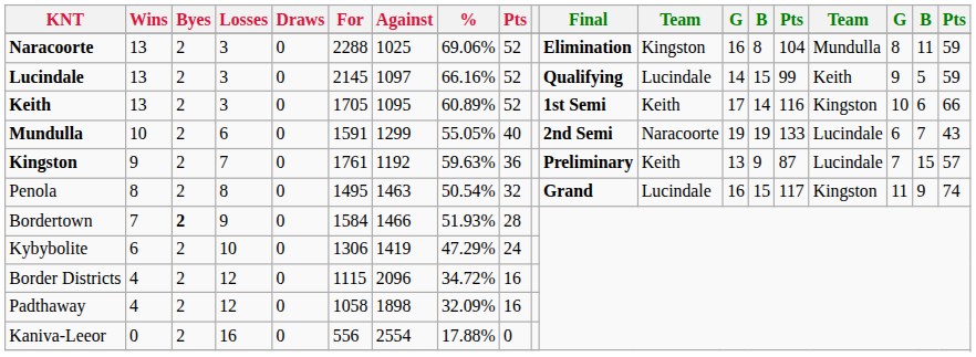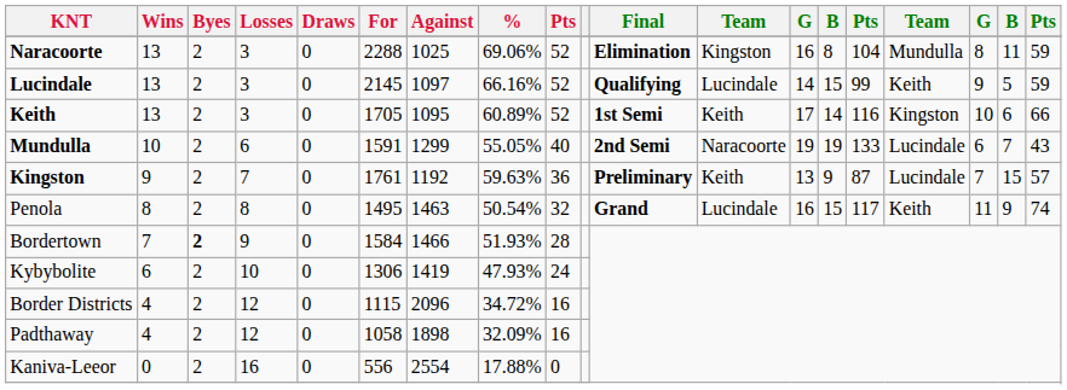 <table style="font-size: 85%; text-align: left;" class="wikitable">
 <tr>
 <th style="color:crimson">KNT</th>
 <th style="color:crimson">Wins</th>
 <th style="color:crimson">Byes</th>
 <th style="color:crimson">Losses</th>
 <th style="color:crimson">Draws</th>
 <th style="color:crimson">For</th>
 <th style="color:crimson">Against</th>
 <th style="color:crimson">%</th>
 <th style="color:crimson">Pts</th>
 <th></th>
 <th style="color:green">Final</th>
 <th style="color:green">Team</th>
 <th style="color:green">G</th>
 <th style="color:green">B</th>
 <th style="color:green">Pts</th>
 <th style="color:green">Team</th>
 <th style="color:green">G</th>
 <th style="color:green">B</th>
 <th style="color:green">Pts</th>
 </tr>
 <tr>
 </tr>
 <tr>
 </tr>
 <tr>
 <td><strong>	Naracoorte	</strong></td>
 <td>13</td>
 <td>2</td>
 <td>3</td>
 <td>0</td>
 <td>2288</td>
 <td>1025</td>
 <td>69.06%</td>
 <td>52</td>
 <td></td>
 <td><strong>Elimination</strong></td>
 <td>Kingston</td>
 <td>16</td>
 <td>8</td>
 <td>104</td>
 <td>Mundulla</td>
 <td>8</td>
 <td>11</td>
 <td>59</td>
 </tr>
 <tr>
 <td><strong>	Lucindale	</strong></td>
 <td>13</td>
 <td>2</td>
 <td>3</td>
 <td>0</td>
 <td>2145</td>
 <td>1097</td>
 <td>66.16%</td>
 <td>52</td>
 <td></td>
 <td><strong>Qualifying</strong></td>
 <td>Lucindale</td>
 <td>14</td>
 <td>15</td>
 <td>99</td>
 <td>Keith</td>
 <td>9</td>
 <td>5</td>
 <td>59</td>
 </tr>
 <tr>
 <td><strong>	Keith	</strong></td>
 <td>13</td>
 <td>2</td>
 <td>3</td>
 <td>0</td>
 <td>1705</td>
 <td>1095</td>
 <td>60.89%</td>
 <td>52</td>
 <td></td>
 <td><strong>1st Semi</strong></td>
 <td>Keith</td>
 <td>17</td>
 <td>14</td>
 <td>116</td>
 <td>Kingston</td>
 <td>10</td>
 <td>6</td>
 <td>66</td>
 </tr>
 <tr>
 <td><strong>	Mundulla	</strong></td>
 <td>10</td>
 <td>2</td>
 <td>6</td>
 <td>0</td>
 <td>1591</td>
 <td>1299</td>
 <td>55.05%</td>
 <td>40</td>
 <td></td>
 <td><strong>2nd Semi</strong></td>
 <td>Naracoorte</td>
 <td>19</td>
 <td>19</td>
 <td>133</td>
 <td>Lucindale</td>
 <td>6</td>
 <td>7</td>
 <td>43</td>
 </tr>
 <tr ||>
 <td><strong>	Kingston	</strong></td>
 <td>9</td>
 <td>2</td>
 <td>7</td>
 <td>0</td>
 <td>1761</td>
 <td>1192</td>
 <td>59.63%</td>
 <td>36</td>
 <td></td>
 <td><strong>Preliminary</strong></td>
 <td>Keith</td>
 <td>13</td>
 <td>9</td>
 <td>87</td>
 <td>Lucindale</td>
 <td>7</td>
 <td>15</td>
 <td>57</td>
 </tr>
 <tr>
 <td>Penola</td>
 <td>8</td>
 <td>2</td>
 <td>8</td>
 <td>0</td>
 <td>1495</td>
 <td>1463</td>
 <td>50.54%</td>
 <td>32</td>
 <td></td>
 <td><strong>Grand</strong></td>
 <td>Lucindale</td>
 <td>16</td>
 <td>15</td>
 <td>117</td>
-<td>Kingston</td>
+<td>Keith</td>
 <td>11</td>
 <td>9</td>
 <td>74</td>
 </tr>
 <tr>
 <td>Bordertown</td>
 <td>7</td>
 <td><strong>2</strong></td>
 <td>9</td>
 <td>0</td>
 <td>1584</td>
 <td>1466</td>
 <td>51.93%</td>
 <td>28</td>
 <td></td>
 </tr>
 <tr>
 <td>Kybybolite</td>
 <td>6</td>
 <td>2</td>
 <td>10</td>
 <td>0</td>
 <td>1306</td>
 <td>1419</td>
-<td>47.29%</td>
+<td>47.93%</td>
 <td>24</td>
 <td></td>
 </tr>
 <tr>
 <td>Border Districts</td>
 <td>4</td>
 <td>2</td>
 <td>12</td>
 <td>0</td>
 <td>1115</td>
 <td>2096</td>
 <td>34.72%</td>
 <td>16</td>
 <td></td>
 </tr>
 <tr>
 <td>Padthaway</td>
 <td>4</td>
 <td>2</td>
 <td>12</td>
 <td>0</td>
 <td>1058</td>
 <td>1898</td>
 <td>32.09%</td>
 <td>16</td>
 <td></td>
 </tr>
 <tr>
 <td>Kaniva-Leeor</td>
 <td>0</td>
 <td>2</td>
 <td>16</td>
 <td>0</td>
 <td>556</td>
 <td>2554</td>
 <td>17.88%</td>
 <td>0</td>
 <td></td>
 </tr>
 <tr>
 </tr>
 </table>
